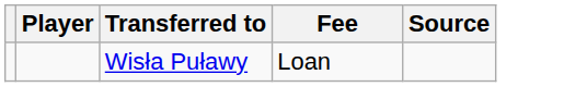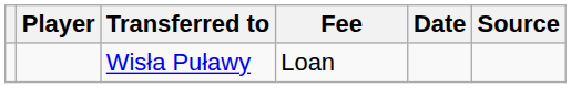 <table class="wikitable plainrowheaders sortable">
 <tr>
 <th></th>
 <th scope="col">Player</th>
 <th>Transferred to</th>
 <th style="width: 80px;">Fee</th>
+<th scope="col">Date</th>
 <th scope="col">Source</th>
 </tr>
 <tr>
 <td align="center"></td>
 <td> </td>
 <td> <a href='#'>Wisła Puławy</a></td>
 <td>Loan</td>
 <td></td>
+<td></td>
 </tr>
 </table>
